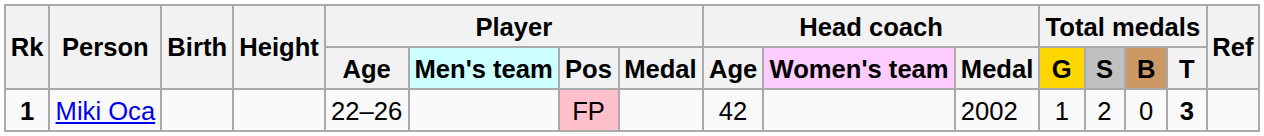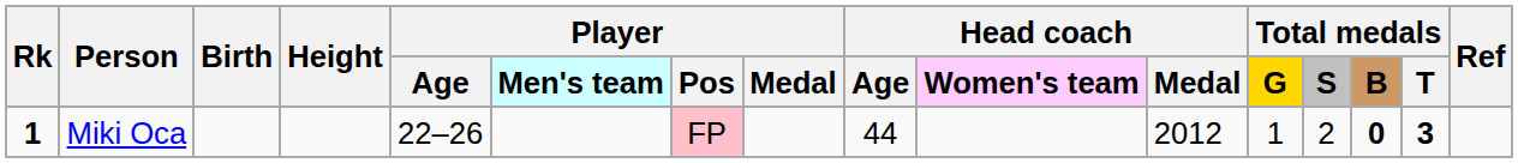 <table class="wikitable sortable" style="text-align: center; font-size: 80%; margin-left: 1em;">
 <tr>
 <th rowspan="2">Rk</th>
 <th rowspan="2">Person</th>
 <th rowspan="2">Birth</th>
 <th rowspan="2">Height</th>
 <th colspan="4">Player</th>
 <th colspan="3">Head coach</th>
 <th colspan="4">Total medals</th>
 <th rowspan="2" class="unsortable">Ref</th>
 </tr>
 <tr>
 <th>Age</th>
 <th style="background-color: #ccffff;">Men's team</th>
 <th>Pos</th>
 <th>Medal</th>
 <th>Age</th>
 <th style="background-color: #ffccff;">Women's team</th>
 <th>Medal</th>
 <th style="background-color: gold;">G</th>
 <th style="background-color: silver;">S</th>
 <th style="background-color: #cc9966;">B</th>
 <th>T</th>
 </tr>
 <tr>
 <td><strong>1</strong></td>
 <td style="text-align: left;" data-sort-value="Oca, Miki"><a href='#'>Miki Oca</a></td>
 <td></td>
 <td></td>
 <td>22–26</td>
 <td style="text-align: left;"></td>
 <td style="background: pink;">FP</td>
 <td style="text-align: left;"></td>
-<td>42</td>
+<td>44</td>
 <td style="text-align: left;"></td>
-<td style="text-align: left;">2002 </td>
+<td style="text-align: left;">2012 </td>
 <td>1</td>
 <td>2</td>
-<td>0</td>
+<td><strong>0</strong></td>
 <td><strong>3</strong></td>
 <td></td>
 </tr>
 </table>
